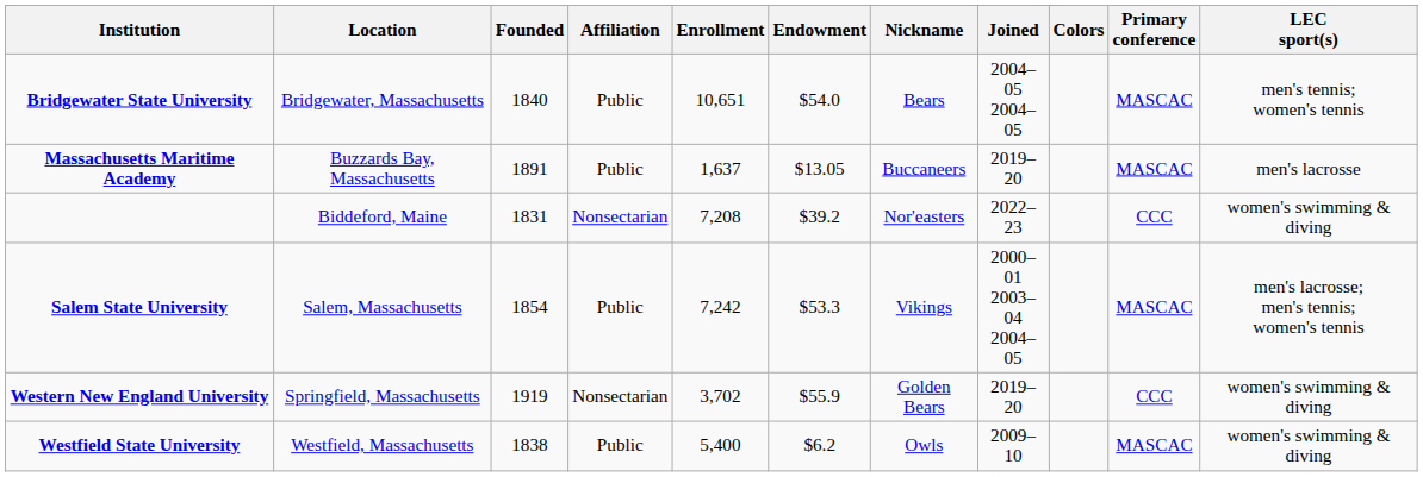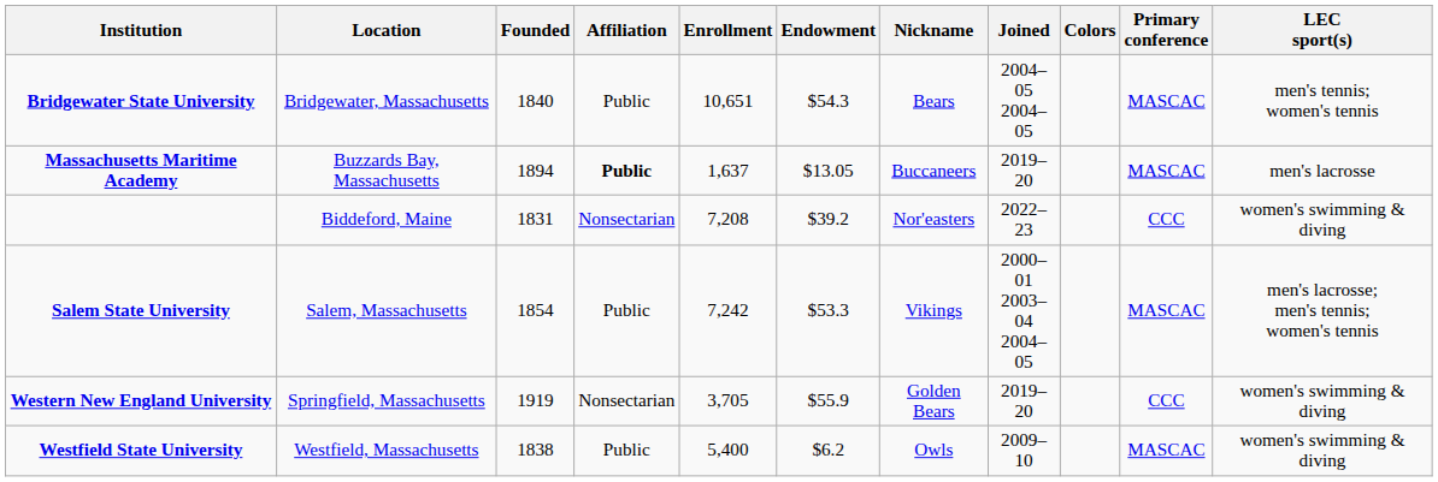 <table class="wikitable sortable" style="text-align:center;">
 <tr>
 <th>Institution</th>
 <th>Location</th>
 <th>Founded</th>
 <th>Affiliation</th>
 <th>Enrollment</th>
 <th>Endowment<br></th>
 <th>Nickname</th>
 <th>Joined</th>
 <th>Colors</th>
 <th>Primary<br>conference</th>
 <th>LEC<br>sport(s)</th>
 </tr>
 <tr>
 <td><strong><a href='#'>Bridgewater State University</a></strong></td>
 <td><a href='#'>Bridgewater, Massachusetts</a></td>
 <td>1840</td>
 <td>Public</td>
 <td>10,651</td>
-<td>$54.0</td>
+<td>$54.3</td>
 <td><a href='#'>Bears</a></td>
 <td>2004–05<br>2004–05</td>
 <td></td>
 <td><a href='#'>MASCAC</a></td>
 <td>men's tennis;<br>women's tennis</td>
 </tr>
 <tr>
 <td><strong><a href='#'>Massachusetts Maritime Academy</a></strong></td>
 <td><a href='#'>Buzzards Bay, Massachusetts</a></td>
-<td>1891</td>
-<td>Public</td>
+<td>1894</td>
+<td><strong>Public</strong></td>
 <td>1,637</td>
 <td>$13.05</td>
 <td><a href='#'>Buccaneers</a></td>
 <td>2019–20</td>
 <td></td>
 <td><a href='#'>MASCAC</a></td>
 <td>men's lacrosse</td>
 </tr>
 <tr>
 <td></td>
 <td><a href='#'>Biddeford, Maine</a></td>
 <td>1831</td>
 <td><a href='#'>Nonsectarian</a></td>
 <td>7,208</td>
 <td>$39.2</td>
 <td><a href='#'>Nor'easters</a></td>
 <td>2022–23</td>
 <td></td>
 <td><a href='#'>CCC</a></td>
 <td>women's swimming & diving</td>
 </tr>
 <tr>
 <td><strong><a href='#'>Salem State University</a></strong></td>
 <td><a href='#'>Salem, Massachusetts</a></td>
 <td>1854</td>
 <td>Public</td>
 <td>7,242</td>
 <td>$53.3</td>
 <td><a href='#'>Vikings</a></td>
 <td>2000–01<br>2003–04<br>2004–05</td>
 <td></td>
 <td><a href='#'>MASCAC</a></td>
 <td>men's lacrosse;<br>men's tennis;<br>women's tennis</td>
 </tr>
 <tr>
 <td><strong><a href='#'>Western New England University</a></strong></td>
 <td><a href='#'>Springfield, Massachusetts</a></td>
 <td>1919</td>
 <td>Nonsectarian</td>
-<td>3,702</td>
+<td>3,705</td>
 <td>$55.9</td>
 <td><a href='#'>Golden Bears</a></td>
 <td>2019–20</td>
 <td></td>
 <td><a href='#'>CCC</a></td>
 <td>women's swimming & diving</td>
 </tr>
 <tr>
 <td><strong><a href='#'>Westfield State University</a></strong></td>
 <td><a href='#'>Westfield, Massachusetts</a></td>
 <td>1838</td>
 <td>Public</td>
 <td>5,400</td>
 <td>$6.2</td>
 <td><a href='#'>Owls</a></td>
 <td>2009–10</td>
 <td></td>
 <td><a href='#'>MASCAC</a></td>
 <td>women's swimming & diving</td>
 </tr>
 </table>
